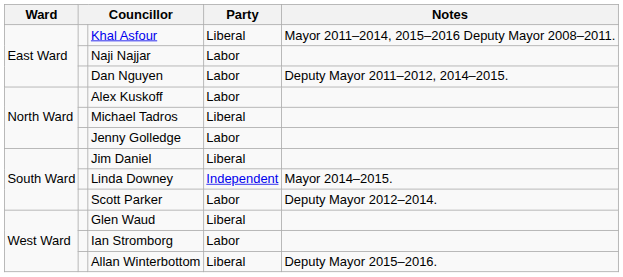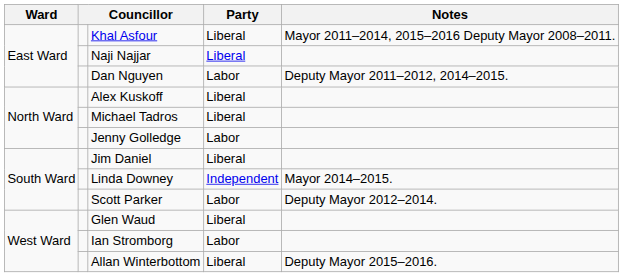 <table class="wikitable">
 <tr>
 <th>Ward</th>
 <th colspan="2">Councillor</th>
 <th>Party</th>
 <th>Notes</th>
 </tr>
 <tr>
 <td rowspan="3">East Ward</td>
 <td> </td>
 <td><a href='#'>Khal Asfour</a></td>
 <td>Liberal</td>
 <td>Mayor 2011–2014, 2015–2016 Deputy Mayor 2008–2011.</td>
 </tr>
 <tr>
 <td> </td>
 <td>Naji Najjar</td>
-<td>Labor</td>
+<td><a href='#'>Liberal</a></td>
 <td></td>
 </tr>
 <tr>
 <td> </td>
 <td>Dan Nguyen</td>
 <td>Labor</td>
 <td>Deputy Mayor 2011–2012, 2014–2015.</td>
 </tr>
 <tr>
 <td rowspan="3">North Ward</td>
 <td> </td>
 <td>Alex Kuskoff</td>
-<td>Labor</td>
+<td>Liberal</td>
 <td></td>
 </tr>
 <tr>
 <td> </td>
 <td>Michael Tadros</td>
 <td>Liberal</td>
 <td></td>
 </tr>
 <tr>
 <td> </td>
 <td>Jenny Golledge</td>
 <td>Labor</td>
 <td></td>
 </tr>
 <tr>
 <td rowspan="3">South Ward</td>
 <td> </td>
 <td>Jim Daniel</td>
 <td>Liberal</td>
 <td></td>
 </tr>
 <tr>
 <td> </td>
 <td>Linda Downey</td>
 <td><a href='#'>Independent</a></td>
 <td>Mayor 2014–2015.</td>
 </tr>
 <tr>
 <td> </td>
 <td>Scott Parker</td>
 <td>Labor</td>
 <td>Deputy Mayor 2012–2014.</td>
 </tr>
 <tr>
 <td rowspan="3">West Ward</td>
 <td> </td>
 <td>Glen Waud</td>
 <td>Liberal</td>
 <td></td>
 </tr>
 <tr>
 <td> </td>
 <td>Ian Stromborg</td>
 <td>Labor</td>
 <td></td>
 </tr>
 <tr>
 <td> </td>
 <td>Allan Winterbottom</td>
 <td>Liberal</td>
 <td>Deputy Mayor 2015–2016.</td>
 </tr>
 </table>
